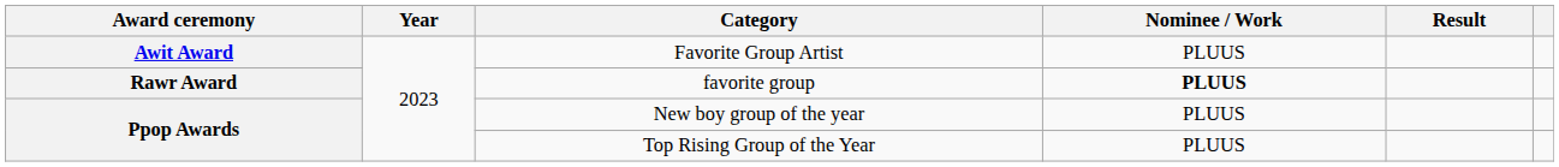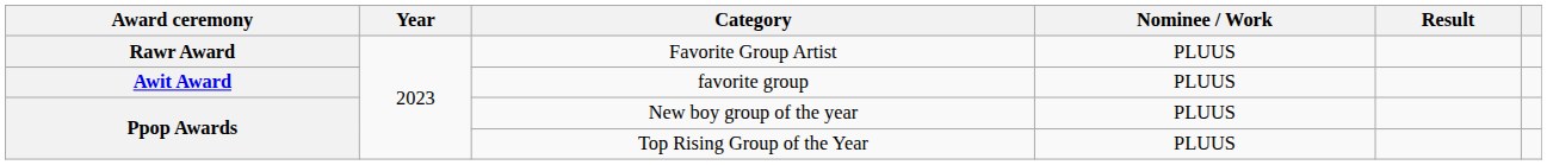 <table class="wikitable sortable plainrowheaders" style="text-align:center; width:100%">
 <tr>
 <th scope="col">Award ceremony</th>
 <th scope="col">Year</th>
 <th scope="col">Category </th>
 <th scope="col">Nominee / Work</th>
 <th scope="col">Result</th>
 <th scope="col" class="unsortable"></th>
 </tr>
 <tr>
-<th scope="row"><a href='#'>Awit Award</a></th>
+<th scope="row">Rawr Award</th>
 <td rowspan="5">2023</td>
 <td>Favorite Group Artist</td>
 <td>PLUUS</td>
 <td></td>
 <td></td>
 </tr>
 <tr>
-<th scope="row">Rawr Award</th>
+<th scope="row"><a href='#'>Awit Award</a></th>
 <td>favorite group</td>
-<td><strong>PLUUS</strong></td>
+<td>PLUUS</td>
 <td></td>
 <td></td>
 </tr>
 <tr>
 <th rowspan="2" scope="row">Ppop Awards</th>
 <td>New boy group of the year</td>
 <td>PLUUS</td>
 <td></td>
 <td></td>
 </tr>
 <tr>
 <td>Top Rising Group of the Year</td>
 <td>PLUUS</td>
 <td></td>
 <td></td>
 </tr>
 </table>
